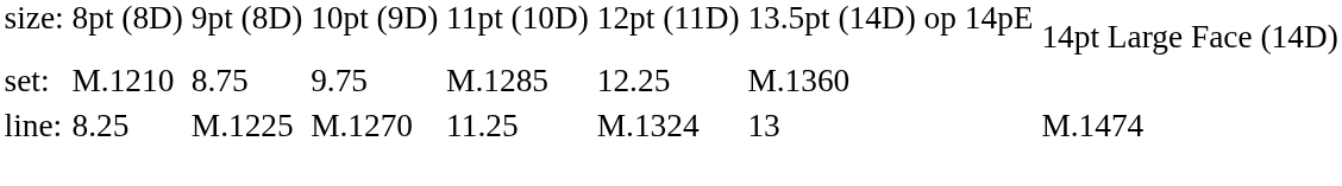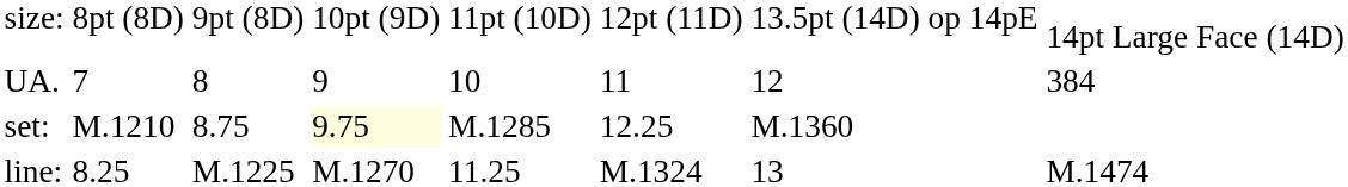 <table style="margin-left:40px;">
 <tr>
 <td>size:</td>
 <td>8pt (8D)</td>
 <td>9pt (8D)</td>
 <td>10pt (9D)</td>
 <td>11pt (10D)</td>
 <td>12pt (11D)</td>
 <td>13.5pt (14D) op 14pE</td>
 <td><br>14pt Large Face (14D)</td>
 </tr>
 <tr>
+<td>UA.</td>
+<td>7</td>
+<td>8</td>
+<td>9</td>
+<td>10</td>
+<td>11</td>
+<td>12</td>
+<td>384</td>
+</tr>
+<tr>
 <td>set:</td>
 <td>M.1210</td>
 <td>8.75</td>
-<td>9.75</td>
+<td style="background: lightyellow;">9.75</td>
 <td>M.1285</td>
 <td>12.25</td>
 <td>M.1360</td>
 </tr>
 <tr>
 <td>line:</td>
 <td 7.25>8.25</td>
 <td>M.1225</td>
 <td>M.1270</td>
 <td>11.25</td>
 <td>M.1324</td>
 <td>13</td>
 <td>M.1474</td>
 </tr>
 </table>
